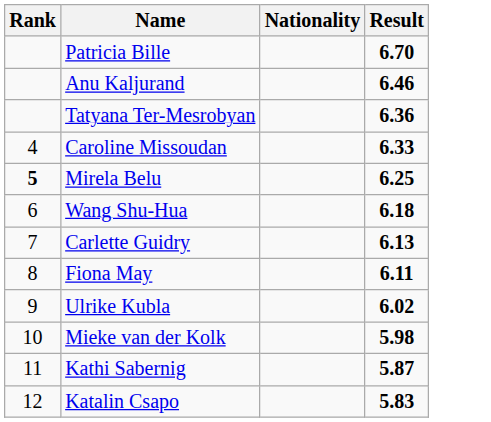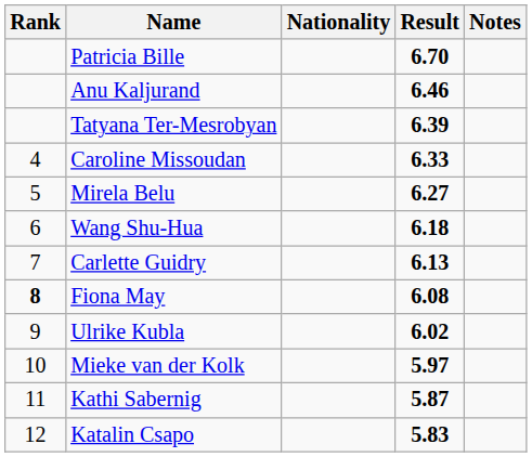 <table class="wikitable sortable" style="text-align:center">
 <tr>
 <th>Rank</th>
 <th>Name</th>
 <th>Nationality</th>
 <th>Result</th>
+<th>Notes</th>
 </tr>
 <tr>
 <td></td>
 <td align=left><a href='#'>Patricia Bille</a></td>
 <td align=left></td>
 <td><strong>6.70</strong></td>
+<td></td>
 </tr>
 <tr>
 <td></td>
 <td align=left><a href='#'>Anu Kaljurand</a></td>
 <td align=left></td>
 <td><strong>6.46</strong></td>
+<td></td>
 </tr>
 <tr>
 <td></td>
 <td align=left><a href='#'>Tatyana Ter-Mesrobyan</a></td>
 <td align=left></td>
-<td><strong>6.36</strong></td>
+<td><strong>6.39</strong></td>
+<td></td>
 </tr>
 <tr>
 <td>4</td>
 <td align=left><a href='#'>Caroline Missoudan</a></td>
 <td align=left></td>
 <td><strong>6.33</strong></td>
+<td></td>
 </tr>
 <tr>
-<td><strong>5</strong></td>
+<td>5</td>
 <td align=left><a href='#'>Mirela Belu</a></td>
 <td align=left></td>
-<td><strong>6.25</strong></td>
+<td><strong>6.27</strong></td>
+<td></td>
 </tr>
 <tr>
 <td>6</td>
 <td align=left><a href='#'>Wang Shu-Hua</a></td>
 <td align=left></td>
 <td><strong>6.18</strong></td>
+<td></td>
 </tr>
 <tr>
 <td>7</td>
 <td align=left><a href='#'>Carlette Guidry</a></td>
 <td align=left></td>
 <td><strong>6.13</strong></td>
+<td></td>
 </tr>
 <tr>
-<td>8</td>
+<td><strong>8</strong></td>
 <td align=left><a href='#'>Fiona May</a></td>
 <td align=left></td>
-<td><strong>6.11</strong></td>
+<td><strong>6.08</strong></td>
+<td></td>
 </tr>
 <tr>
 <td>9</td>
 <td align=left><a href='#'>Ulrike Kubla</a></td>
 <td align=left></td>
 <td><strong>6.02</strong></td>
+<td></td>
 </tr>
 <tr>
 <td>10</td>
 <td align=left><a href='#'>Mieke van der Kolk</a></td>
 <td align=left></td>
-<td><strong>5.98</strong></td>
+<td><strong>5.97</strong></td>
+<td></td>
 </tr>
 <tr>
 <td>11</td>
 <td align=left><a href='#'>Kathi Sabernig</a></td>
 <td align=left></td>
 <td><strong>5.87</strong></td>
+<td></td>
 </tr>
 <tr>
 <td>12</td>
 <td align=left><a href='#'>Katalin Csapo</a></td>
 <td align=left></td>
 <td><strong>5.83</strong></td>
+<td></td>
 </tr>
 </table>
